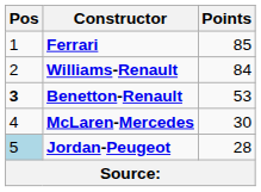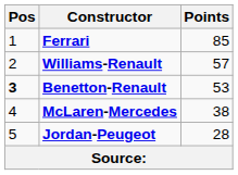 <table class="wikitable"   style="font-size:   95%;">
 <tr>
 <th>Pos</th>
 <th>Constructor</th>
 <th>Points</th>
 </tr>
 <tr>
 <td>1</td>
 <td> <strong><a href='#'>Ferrari</a></strong></td>
 <td align="right">85</td>
 </tr>
 <tr>
 <td>2</td>
 <td> <strong><a href='#'>Williams</a>-<a href='#'>Renault</a></strong></td>
-<td align="right">84</td>
+<td align="right">57</td>
 </tr>
 <tr>
 <td><strong>3</strong></td>
 <td> <strong><a href='#'>Benetton</a>-<a href='#'>Renault</a></strong></td>
 <td align="right">53</td>
 </tr>
 <tr>
 <td>4</td>
 <td> <strong><a href='#'>McLaren</a>-<a href='#'>Mercedes</a></strong></td>
-<td align="right">30</td>
+<td align="right">38</td>
 </tr>
 <tr>
-<td style="background: lightblue;">5</td>
+<td>5</td>
 <td> <strong><a href='#'>Jordan</a>-<a href='#'>Peugeot</a></strong></td>
 <td align="right">28</td>
 </tr>
 <tr>
 <th colspan=4>Source: </th>
 </tr>
 </table>
